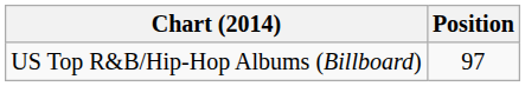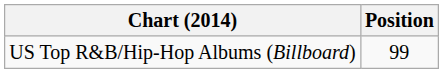 <table class="wikitable plainrowheaders">
 <tr>
 <th>Chart (2014)</th>
 <th>Position</th>
 </tr>
 <tr>
 <td>US Top R&B/Hip-Hop Albums (<em>Billboard</em>)</td>
-<td style="text-align:center">97</td>
+<td style="text-align:center">99</td>
 </tr>
 </table>
